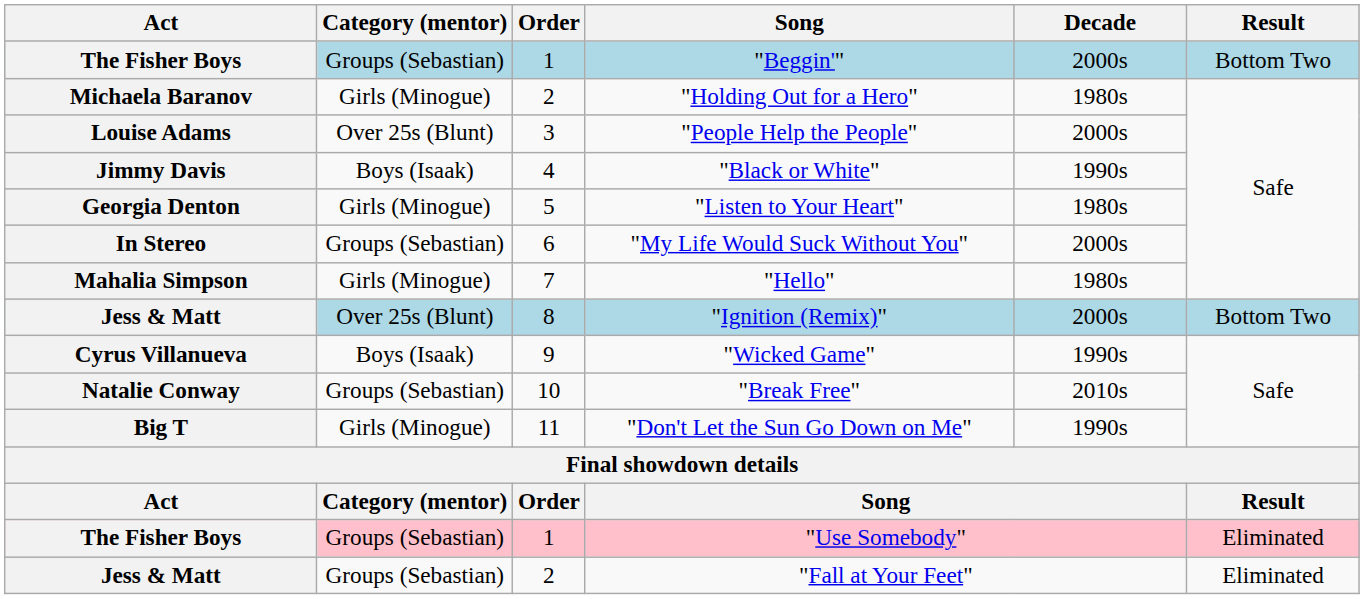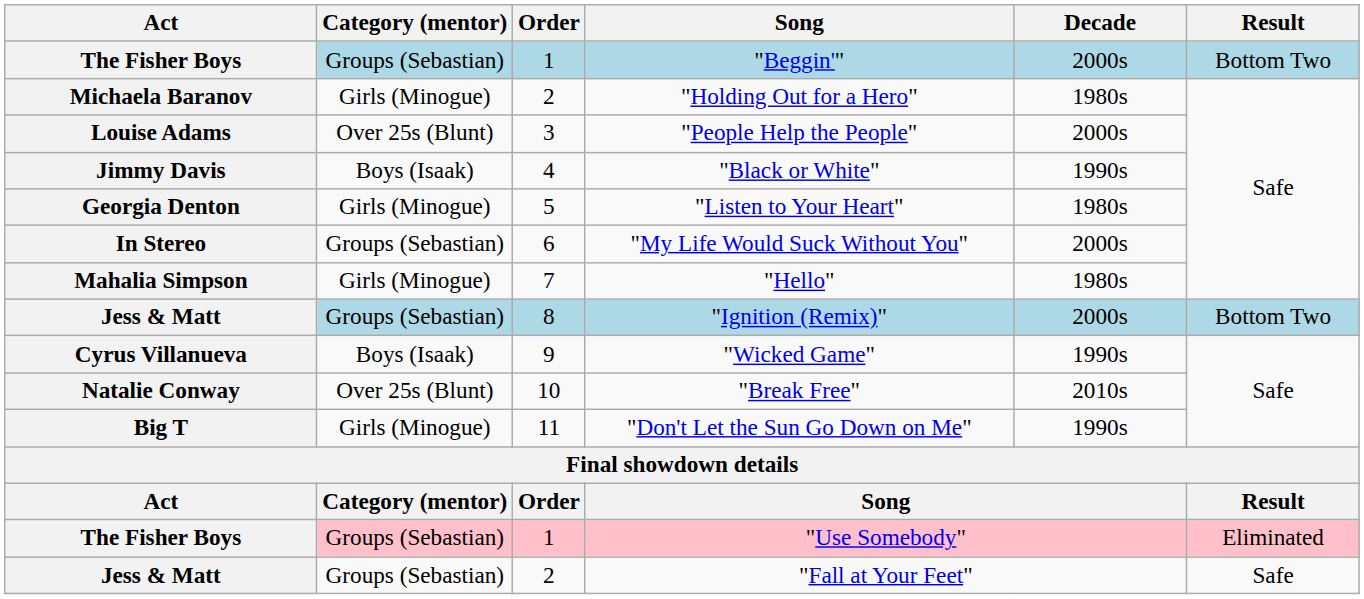 <table class="wikitable plainrowheaders" style="text-align:center;">
 <tr>
 <th scope="col" style="width:13em;">Act</th>
 <th scope="col">Category (mentor)</th>
 <th scope="col">Order</th>
 <th scope="col" style="width:18em;">Song</th>
 <th scope="col" style="width:7em;">Decade</th>
 <th scope="col" style="width:7em;">Result</th>
 </tr>
 <tr style="background:lightblue;">
 <th scope="row">The Fisher Boys</th>
 <td>Groups (Sebastian)</td>
 <td>1</td>
 <td>"<a href='#'>Beggin'</a>"</td>
 <td>2000s</td>
 <td>Bottom Two</td>
 </tr>
 <tr>
 <th scope="row">Michaela Baranov</th>
 <td>Girls (Minogue)</td>
 <td>2</td>
 <td>"<a href='#'>Holding Out for a Hero</a>"</td>
 <td>1980s</td>
 <td rowspan=6>Safe</td>
 </tr>
 <tr>
 <th scope="row">Louise Adams</th>
 <td>Over 25s (Blunt)</td>
 <td>3</td>
 <td>"<a href='#'>People Help the People</a>"</td>
 <td>2000s</td>
 </tr>
 <tr>
 <th scope="row">Jimmy Davis</th>
 <td>Boys (Isaak)</td>
 <td>4</td>
 <td>"<a href='#'>Black or White</a>"</td>
 <td>1990s</td>
 </tr>
 <tr>
 <th scope="row">Georgia Denton</th>
 <td>Girls (Minogue)</td>
 <td>5</td>
 <td>"<a href='#'>Listen to Your Heart</a>"</td>
 <td>1980s</td>
 </tr>
 <tr>
 <th scope="row">In Stereo</th>
 <td>Groups (Sebastian)</td>
 <td>6</td>
 <td>"<a href='#'>My Life Would Suck Without You</a>"</td>
 <td>2000s</td>
 </tr>
 <tr>
 <th scope="row">Mahalia Simpson</th>
 <td>Girls (Minogue)</td>
 <td>7</td>
 <td>"<a href='#'>Hello</a>"</td>
 <td>1980s</td>
 </tr>
 <tr style="background:lightblue;">
 <th scope="row">Jess & Matt</th>
-<td>Over 25s (Blunt)</td>
+<td>Groups (Sebastian)</td>
 <td>8</td>
 <td>"<a href='#'>Ignition (Remix)</a>"</td>
 <td>2000s</td>
 <td>Bottom Two</td>
 </tr>
 <tr>
 <th scope="row">Cyrus Villanueva</th>
 <td>Boys (Isaak)</td>
 <td>9</td>
 <td>"<a href='#'>Wicked Game</a>"</td>
 <td>1990s</td>
 <td rowspan=3>Safe</td>
 </tr>
 <tr>
 <th scope="row">Natalie Conway</th>
-<td>Groups (Sebastian)</td>
+<td>Over 25s (Blunt)</td>
 <td>10</td>
 <td>"<a href='#'>Break Free</a>"</td>
 <td>2010s</td>
 </tr>
 <tr>
 <th scope="row">Big T</th>
 <td>Girls (Minogue)</td>
 <td>11</td>
 <td>"<a href='#'>Don't Let the Sun Go Down on Me</a>"</td>
 <td>1990s</td>
 </tr>
 <tr>
 <th colspan="6">Final showdown details</th>
 </tr>
 <tr>
 <th scope="col" style="width:10em;">Act</th>
 <th scope="col">Category (mentor)</th>
 <th scope="col">Order</th>
 <th scope="col" colspan="2" style="width:16em;">Song</th>
 <th scope="col" style="width:6em;">Result</th>
 </tr>
 <tr bgcolor="pink">
 <th scope="row">The Fisher Boys</th>
 <td>Groups (Sebastian)</td>
 <td>1</td>
 <td scope="col" colspan="2" style="width:16em;">"<a href='#'>Use Somebody</a>"</td>
 <td>Eliminated</td>
 </tr>
 <tr>
 <th scope="row">Jess & Matt</th>
 <td>Groups (Sebastian)</td>
 <td>2</td>
 <td scope="col" colspan="2" style="width:16em;">"<a href='#'>Fall at Your Feet</a>"</td>
-<td>Eliminated</td>
+<td>Safe</td>
 </tr>
 </table>
